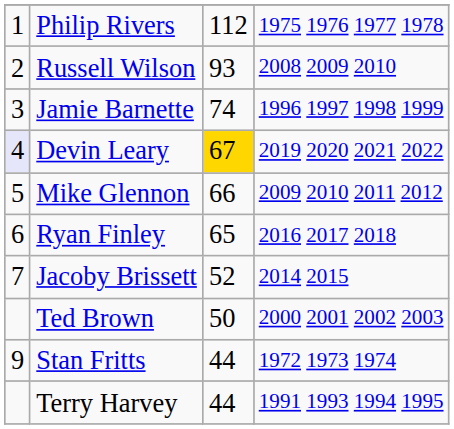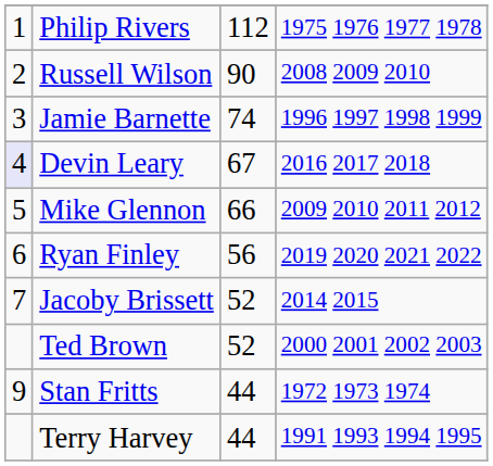 <table class="wikitable">
 <tr>
 </tr>
 <tr>
 <td>1</td>
 <td><a href='#'>Philip Rivers</a></td>
 <td><abbr>112</abbr></td>
 <td style="font-size:80%;"><a href='#'>1975</a> <a href='#'>1976</a> <a href='#'>1977</a> <a href='#'>1978</a></td>
 </tr>
 <tr>
 <td>2</td>
 <td><a href='#'>Russell Wilson</a></td>
-<td><abbr>93</abbr></td>
+<td><abbr>90</abbr></td>
 <td style="font-size:80%;"><a href='#'>2008</a> <a href='#'>2009</a> <a href='#'>2010</a></td>
 </tr>
 <tr>
 <td>3</td>
 <td><a href='#'>Jamie Barnette</a></td>
 <td><abbr>74</abbr></td>
 <td style="font-size:80%;"><a href='#'>1996</a> <a href='#'>1997</a> <a href='#'>1998</a> <a href='#'>1999</a></td>
 </tr>
 <tr>
 <td style="background: lavender;">4</td>
 <td><a href='#'>Devin Leary</a></td>
-<td style="background: gold;"><abbr>67</abbr></td>
-<td style="font-size:80%;"><a href='#'>2019</a> <a href='#'>2020</a> <a href='#'>2021</a> <a href='#'>2022</a></td>
+<td><abbr>67</abbr></td>
+<td style="font-size:80%;"><a href='#'>2016</a> <a href='#'>2017</a>  <a href='#'>2018</a></td>
 </tr>
 <tr>
 <td>5</td>
 <td><a href='#'>Mike Glennon</a></td>
 <td><abbr>66</abbr></td>
 <td style="font-size:80%;"><a href='#'>2009</a> <a href='#'>2010</a> <a href='#'>2011</a> <a href='#'>2012</a></td>
 </tr>
 <tr>
 <td>6</td>
 <td><a href='#'>Ryan Finley</a></td>
-<td><abbr>65</abbr></td>
-<td style="font-size:80%;"><a href='#'>2016</a> <a href='#'>2017</a>  <a href='#'>2018</a></td>
+<td><abbr>56</abbr></td>
+<td style="font-size:80%;"><a href='#'>2019</a> <a href='#'>2020</a> <a href='#'>2021</a> <a href='#'>2022</a></td>
 </tr>
 <tr>
 <td>7</td>
 <td><a href='#'>Jacoby Brissett</a></td>
 <td><abbr>52</abbr></td>
 <td style="font-size:80%;"><a href='#'>2014</a> <a href='#'>2015</a></td>
 </tr>
 <tr>
 <td></td>
 <td><a href='#'>Ted Brown</a></td>
-<td><abbr>50</abbr></td>
+<td><abbr>52</abbr></td>
 <td style="font-size:80%;"><a href='#'>2000</a> <a href='#'>2001</a> <a href='#'>2002</a> <a href='#'>2003</a></td>
 </tr>
 <tr>
 <td>9</td>
 <td><a href='#'>Stan Fritts</a></td>
 <td><abbr>44</abbr></td>
 <td style="font-size:80%;"><a href='#'>1972</a> <a href='#'>1973</a> <a href='#'>1974</a></td>
 </tr>
 <tr>
 <td></td>
 <td>Terry Harvey</td>
 <td><abbr>44</abbr></td>
 <td style="font-size:80%;"><a href='#'>1991</a> <a href='#'>1993</a> <a href='#'>1994</a> <a href='#'>1995</a></td>
 </tr>
 </table>
